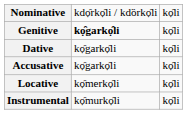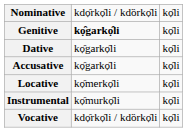 <table class="wikitable">
 <tr>
 <th>Nominative</th>
 <td>kdọ̑rkọ̑li / kdȍrkọ̑li</td>
 <td>kọ̑li</td>
 </tr>
 <tr>
 <th>Genitive</th>
 <td><strong>kọ̑garkọ̑li</strong></td>
 <td>kọ̑li</td>
 </tr>
 <tr>
 <th>Dative</th>
 <td>kọ̑garkọ̑li</td>
 <td>kọ̑li</td>
 </tr>
 <tr>
 <th>Accusative</th>
 <td>kọ̑garkọ̑li</td>
 <td>kọ̑li</td>
 </tr>
 <tr>
 <th>Locative</th>
 <td>kọ̑merkọ̑li</td>
 <td>kọ̑li</td>
 </tr>
 <tr>
 <th>Instrumental</th>
 <td>kọ̑murkọ̑li</td>
 <td>kọ̑li</td>
 </tr>
+<tr>
+<th>Vocative</th>
+<td>kdọ̑rkọ̑li / kdȍrkọ̑li</td>
+<td>kọ̑li</td>
+</tr>
 </table>
